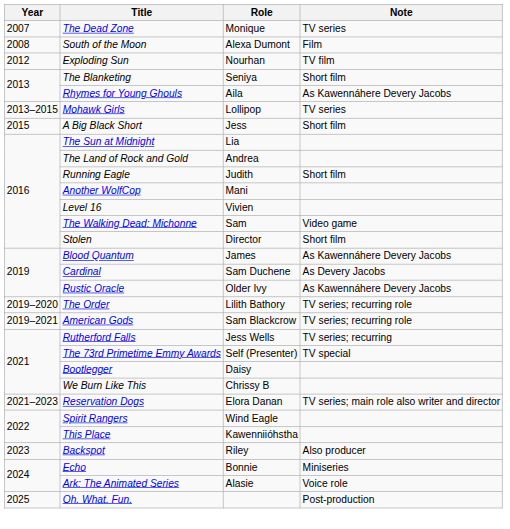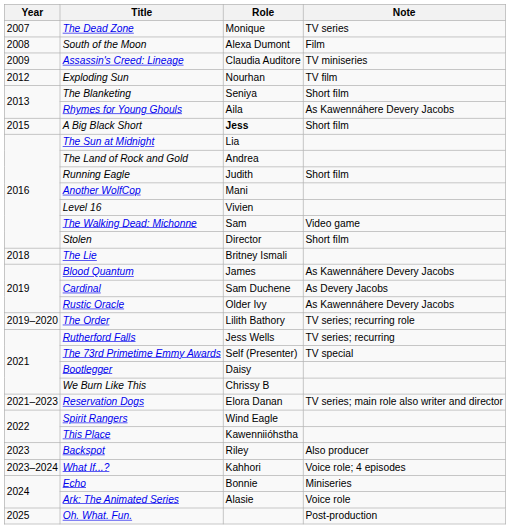 <table class="wikitable sortable">
 <tr>
 <th>Year</th>
 <th>Title</th>
 <th>Role</th>
 <th class="unsortable">Note</th>
 </tr>
 <tr>
 <td>2007</td>
 <td data-sort-value="Dead Zone, The"><em><a href='#'>The Dead Zone</a></em></td>
 <td>Monique</td>
 <td>TV series</td>
 </tr>
 <tr>
 <td>2008</td>
 <td><em>South of the Moon</em></td>
 <td>Alexa Dumont</td>
 <td>Film</td>
 </tr>
 <tr>
+<td>2009</td>
+<td><em><a href='#'>Assassin's Creed: Lineage</a></em></td>
+<td>Claudia Auditore</td>
+<td>TV miniseries</td>
+</tr>
+<tr>
 <td>2012</td>
 <td><em>Exploding Sun</em></td>
 <td>Nourhan</td>
 <td>TV film</td>
 </tr>
 <tr>
 <td rowspan="2">2013</td>
 <td data-sort-value="Blanketing, The"><em>The Blanketing</em></td>
 <td>Seniya</td>
 <td>Short film</td>
 </tr>
 <tr>
 <td><em><a href='#'>Rhymes for Young Ghouls</a></em></td>
 <td>Aila</td>
 <td>As Kawennáhere Devery Jacobs</td>
 </tr>
 <tr>
-<td>2013–2015</td>
-<td><em><a href='#'>Mohawk Girls</a></em></td>
-<td>Lollipop</td>
-<td>TV series</td>
-</tr>
-<tr>
 <td>2015</td>
 <td data-sort-value="Big Black Short, A"><em>A Big Black Short</em></td>
-<td>Jess</td>
+<td><strong>Jess</strong></td>
 <td>Short film</td>
 </tr>
 <tr>
 <td rowspan="7">2016</td>
 <td data-sort-value="Sun at Midnight, The"><em><a href='#'>The Sun at Midnight</a></em></td>
 <td>Lia</td>
 <td></td>
 </tr>
 <tr>
 <td data-sort-value="Land of Rock and Gold, The"><em>The Land of Rock and Gold</em></td>
 <td>Andrea</td>
 <td></td>
 </tr>
 <tr>
 <td><em>Running Eagle</em></td>
 <td>Judith</td>
 <td>Short film</td>
 </tr>
 <tr>
 <td><em><a href='#'>Another WolfCop</a></em></td>
 <td>Mani</td>
 <td></td>
 </tr>
 <tr>
 <td><em>Level 16</em></td>
 <td>Vivien</td>
 <td></td>
 </tr>
 <tr>
 <td data-sort-value="Walking Dead: Michonne, The"><em><a href='#'>The Walking Dead: Michonne</a></em></td>
 <td>Sam</td>
 <td>Video game</td>
 </tr>
 <tr>
 <td><em>Stolen</em></td>
 <td>Director</td>
 <td>Short film</td>
 </tr>
 <tr>
+<td>2018</td>
+<td data-sort-value="Lie, The"><em><a href='#'>The Lie</a></em></td>
+<td>Britney Ismali</td>
+<td></td>
+</tr>
+<tr>
 <td rowspan="3">2019</td>
 <td><em><a href='#'>Blood Quantum</a></em></td>
 <td>James</td>
 <td>As Kawennáhere Devery Jacobs</td>
 </tr>
 <tr>
 <td><em><a href='#'>Cardinal</a></em></td>
 <td>Sam Duchene</td>
 <td>As Devery Jacobs</td>
 </tr>
 <tr>
 <td><em><a href='#'>Rustic Oracle</a></em></td>
 <td>Older Ivy</td>
 <td>As Kawennáhere Devery Jacobs</td>
 </tr>
 <tr>
 <td>2019–2020</td>
 <td data-sort-value="Order, The"><em><a href='#'>The Order</a></em></td>
 <td>Lilith Bathory</td>
-<td>TV series; recurring role</td>
-</tr>
-<tr>
-<td>2019–2021</td>
-<td><em><a href='#'>American Gods</a></em></td>
-<td>Sam Blackcrow</td>
 <td>TV series; recurring role</td>
 </tr>
 <tr>
 <td rowspan="4">2021</td>
 <td><em><a href='#'>Rutherford Falls</a></em></td>
 <td>Jess Wells</td>
 <td>TV series; recurring</td>
 </tr>
 <tr>
 <td data-sort-value="73rd Primetime Emmy Awards, The"><em><a href='#'>The 73rd Primetime Emmy Awards</a></em></td>
 <td>Self (Presenter)</td>
 <td>TV special</td>
 </tr>
 <tr>
 <td><em><a href='#'>Bootlegger</a></em></td>
 <td>Daisy</td>
 <td></td>
 </tr>
 <tr>
 <td><em>We Burn Like This</em></td>
 <td>Chrissy B</td>
 <td></td>
 </tr>
 <tr>
 <td>2021–2023</td>
 <td><em><a href='#'>Reservation Dogs</a></em></td>
 <td>Elora Danan</td>
 <td>TV series; main role also writer and director</td>
 </tr>
 <tr>
 <td rowspan="2">2022</td>
 <td><em><a href='#'>Spirit Rangers</a></em></td>
 <td>Wind Eagle</td>
 <td></td>
 </tr>
 <tr>
 <td><em><a href='#'>This Place</a></em></td>
 <td>Kawenniióhstha</td>
 <td></td>
 </tr>
 <tr>
 <td>2023</td>
 <td><em><a href='#'>Backspot</a></em></td>
 <td>Riley</td>
 <td>Also producer</td>
 </tr>
 <tr>
+<td>2023–2024</td>
+<td><em><a href='#'>What If...?</a></em></td>
+<td>Kahhori</td>
+<td>Voice role; 4 episodes</td>
+</tr>
+<tr>
 <td rowspan="2">2024</td>
 <td><em><a href='#'>Echo</a></em></td>
 <td>Bonnie</td>
 <td>Miniseries</td>
 </tr>
 <tr>
 <td><em><a href='#'>Ark: The Animated Series</a></em></td>
 <td>Alasie</td>
 <td>Voice role</td>
 </tr>
 <tr>
 <td>2025</td>
 <td><em><a href='#'>Oh. What. Fun.</a></em></td>
 <td></td>
 <td>Post-production</td>
 </tr>
 </table>
